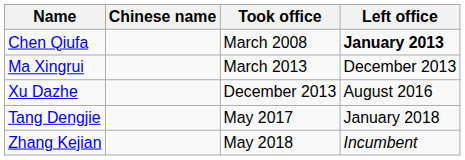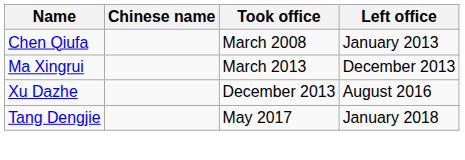 <table class="wikitable">
 <tr>
 <th>Name</th>
 <th>Chinese name</th>
 <th>Took office</th>
 <th>Left office</th>
 </tr>
 <tr>
 <td><a href='#'>Chen Qiufa</a></td>
 <td></td>
 <td>March 2008</td>
-<td><strong>January 2013</strong></td>
+<td>January 2013</td>
 </tr>
 <tr>
 <td><a href='#'>Ma Xingrui</a></td>
 <td></td>
 <td>March 2013</td>
 <td>December 2013</td>
 </tr>
 <tr>
 <td><a href='#'>Xu Dazhe</a></td>
 <td></td>
 <td>December 2013</td>
 <td>August 2016</td>
 </tr>
 <tr>
 <td><a href='#'>Tang Dengjie</a></td>
 <td></td>
 <td>May 2017</td>
 <td>January 2018</td>
 </tr>
-<tr>
-<td><a href='#'>Zhang Kejian</a></td>
-<td></td>
-<td>May 2018</td>
-<td><em>Incumbent</em></td>
-</tr>
 </table>
